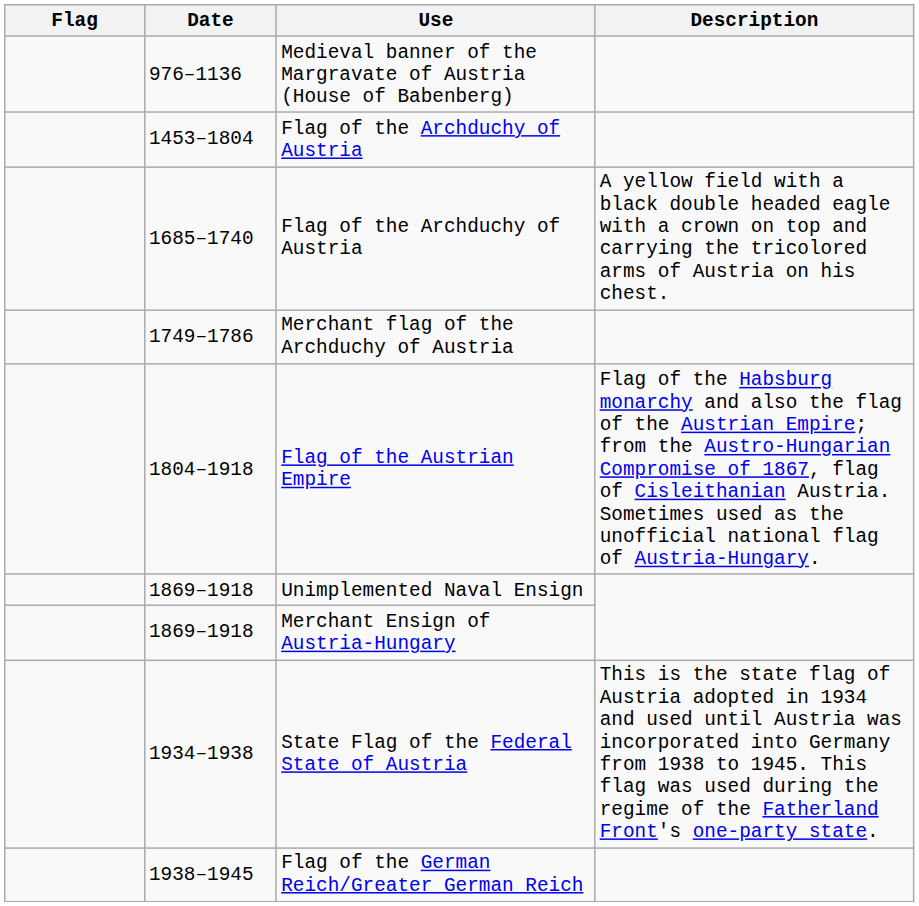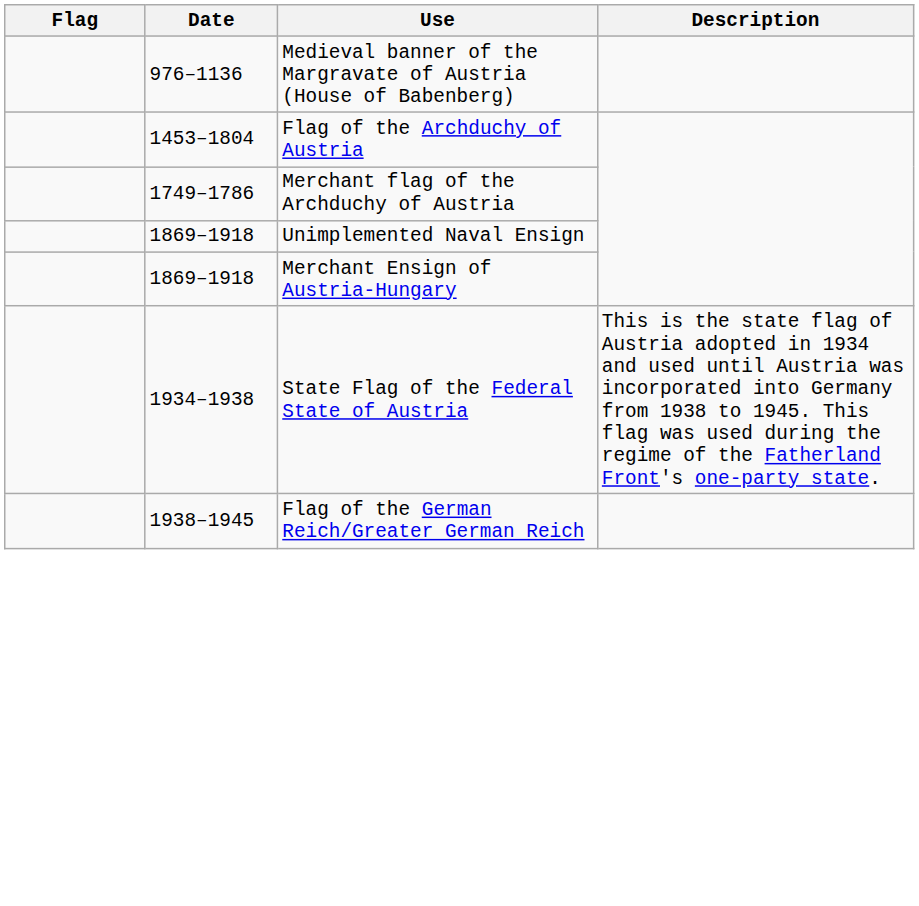 <table class="wikitable">
 <tr>
 <th width="110">Flag</th>
 <th width="100">Date</th>
 <th width="250">Use</th>
 <th width="250">Description</th>
 </tr>
 <tr>
 <td></td>
 <td>976–1136</td>
 <td>Medieval banner of the Margravate of Austria (House of Babenberg)</td>
 <td></td>
 </tr>
 <tr>
 <td></td>
 <td>1453–1804</td>
 <td>Flag of the <a href='#'>Archduchy of Austria</a></td>
 </tr>
 <tr>
 <td></td>
-<td>1685–1740</td>
-<td>Flag of the Archduchy of Austria</td>
-<td>A yellow field with a black double headed eagle with a crown on top and carrying the tricolored arms of Austria on his chest.</td>
-</tr>
-<tr>
-<td></td>
 <td>1749–1786</td>
 <td>Merchant flag of the Archduchy of Austria</td>
-</tr>
-<tr>
-<td></td>
-<td>1804–1918</td>
-<td><a href='#'>Flag of the Austrian Empire</a></td>
-<td>Flag of the <a href='#'>Habsburg monarchy</a> and also the flag of the <a href='#'>Austrian Empire</a>; from the <a href='#'>Austro-Hungarian Compromise of 1867</a>, flag of <a href='#'>Cisleithanian</a> Austria. Sometimes used as the unofficial national flag of <a href='#'>Austria-Hungary</a>.</td>
 </tr>
 <tr>
 <td></td>
 <td>1869–1918</td>
 <td>Unimplemented Naval Ensign</td>
 </tr>
 <tr>
 <td></td>
 <td>1869–1918</td>
 <td>Merchant Ensign of <a href='#'>Austria-Hungary</a></td>
 </tr>
 <tr>
 <td></td>
 <td>1934–1938</td>
 <td>State Flag of the <a href='#'>Federal State of Austria</a></td>
 <td>This is the state flag of Austria adopted in 1934 and used until Austria was incorporated into Germany from 1938 to 1945. This flag was used during the regime of the <a href='#'>Fatherland Front</a>'s <a href='#'>one-party state</a>.</td>
 </tr>
 <tr>
 <td></td>
 <td>1938–1945</td>
 <td>Flag of the <a href='#'>German Reich/Greater German Reich</a></td>
 </tr>
 </table>
